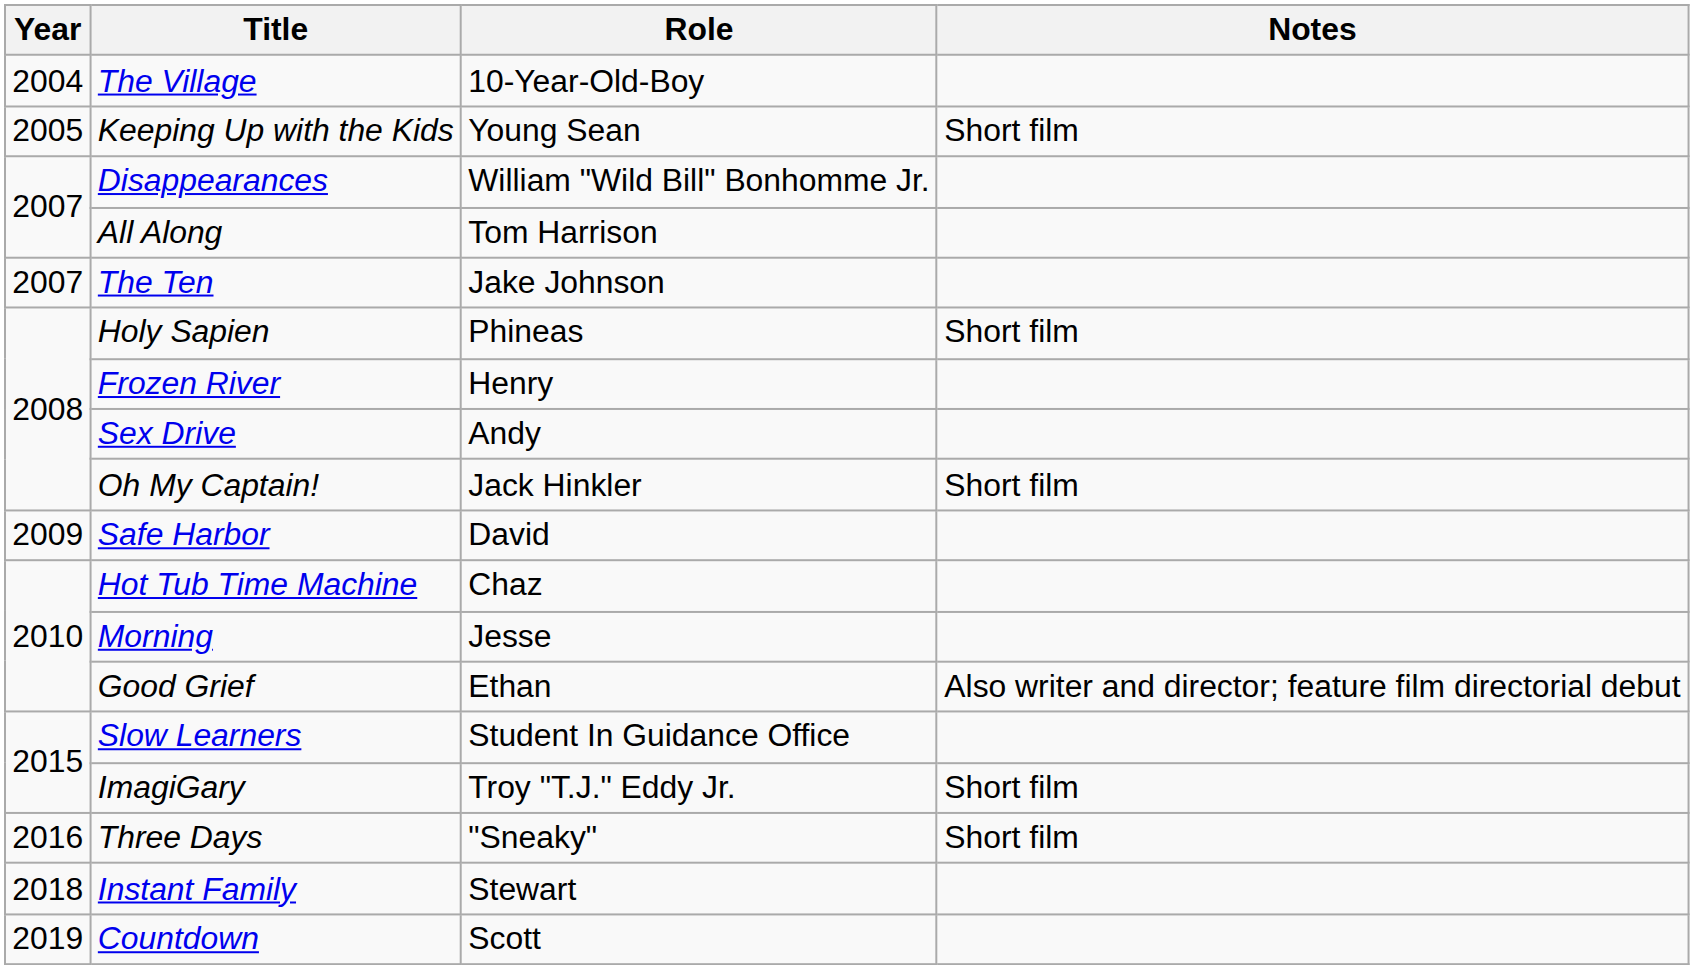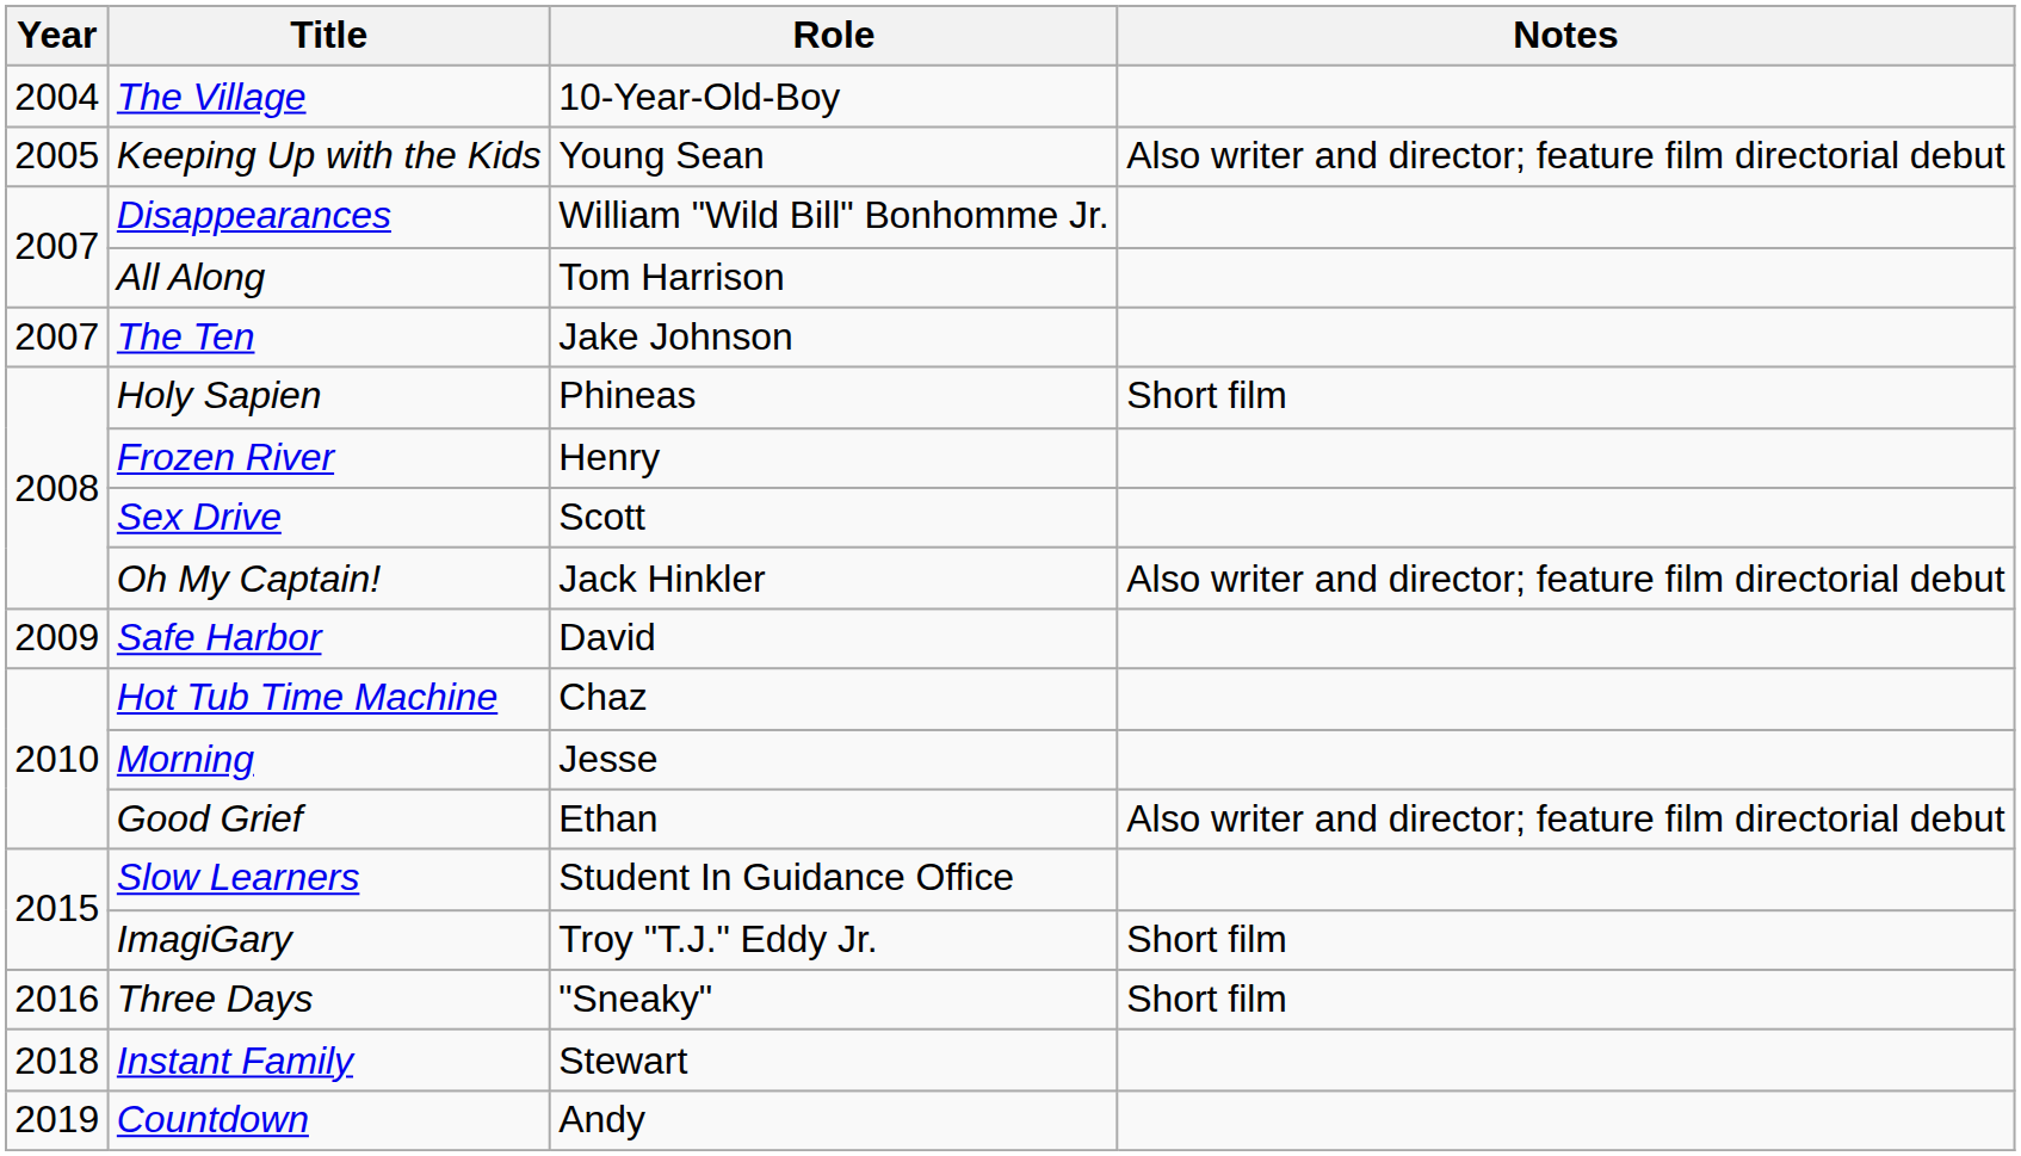 <table class="wikitable sortable">
 <tr>
 <th>Year</th>
 <th>Title</th>
 <th>Role</th>
 <th class="unsortable">Notes</th>
 </tr>
 <tr>
 <td>2004</td>
 <td><em><a href='#'>The Village</a></em></td>
 <td>10-Year-Old-Boy</td>
 <td></td>
 </tr>
 <tr>
 <td>2005</td>
 <td><em>Keeping Up with the Kids</em></td>
 <td>Young Sean</td>
-<td>Short film</td>
+<td>Also writer and director; feature film directorial debut</td>
 </tr>
 <tr>
 <td rowspan="2">2007</td>
 <td><em><a href='#'>Disappearances</a></em></td>
 <td>William "Wild Bill" Bonhomme Jr.</td>
 <td></td>
 </tr>
 <tr>
 <td><em>All Along</em></td>
 <td>Tom Harrison</td>
 <td></td>
 </tr>
 <tr>
 <td>2007</td>
 <td><em><a href='#'>The Ten</a></em></td>
 <td>Jake Johnson</td>
 <td></td>
 </tr>
 <tr>
 <td rowspan="4">2008</td>
 <td><em>Holy Sapien</em></td>
 <td>Phineas</td>
 <td>Short film</td>
 </tr>
 <tr>
 <td><em><a href='#'>Frozen River</a></em></td>
 <td>Henry</td>
 <td></td>
 </tr>
 <tr>
 <td><em><a href='#'>Sex Drive</a></em></td>
-<td>Andy</td>
+<td>Scott</td>
 <td></td>
 </tr>
 <tr>
 <td><em>Oh My Captain!</em></td>
 <td>Jack Hinkler</td>
-<td>Short film</td>
+<td>Also writer and director; feature film directorial debut</td>
 </tr>
 <tr>
 <td>2009</td>
 <td><em><a href='#'>Safe Harbor</a></em></td>
 <td>David</td>
 <td></td>
 </tr>
 <tr>
 <td rowspan="3">2010</td>
 <td><em><a href='#'>Hot Tub Time Machine</a></em></td>
 <td>Chaz</td>
 <td></td>
 </tr>
 <tr>
 <td><em><a href='#'>Morning</a></em></td>
 <td>Jesse</td>
 <td></td>
 </tr>
 <tr>
 <td><em>Good Grief</em></td>
 <td>Ethan</td>
 <td>Also writer and director; feature film directorial debut</td>
 </tr>
 <tr>
 <td rowspan="2">2015</td>
 <td><em><a href='#'>Slow Learners</a></em></td>
 <td>Student In Guidance Office</td>
 <td></td>
 </tr>
 <tr>
 <td><em>ImagiGary</em></td>
 <td>Troy "T.J." Eddy Jr.</td>
 <td>Short film</td>
 </tr>
 <tr>
 <td>2016</td>
 <td><em>Three Days</em></td>
 <td>"Sneaky"</td>
 <td>Short film</td>
 </tr>
 <tr>
 <td>2018</td>
 <td><em><a href='#'>Instant Family</a></em></td>
 <td>Stewart</td>
 <td></td>
 </tr>
 <tr>
 <td>2019</td>
 <td><em><a href='#'>Countdown</a></em></td>
-<td>Scott</td>
+<td>Andy</td>
 <td></td>
 </tr>
 </table>
